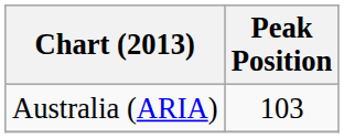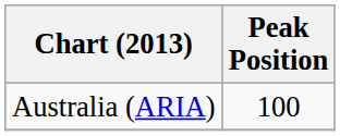 <table class="wikitable sortable">
 <tr>
 <th>Chart (2013)</th>
 <th>Peak<br>Position</th>
 </tr>
 <tr>
 <td>Australia (<a href='#'>ARIA</a>)</td>
-<td align="center">103</td>
+<td align="center">100</td>
 </tr>
 <tr>
 </tr>
 <tr>
 </tr>
 <tr>
 </tr>
 <tr>
 </tr>
 </table>
